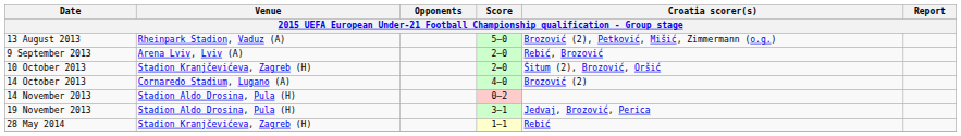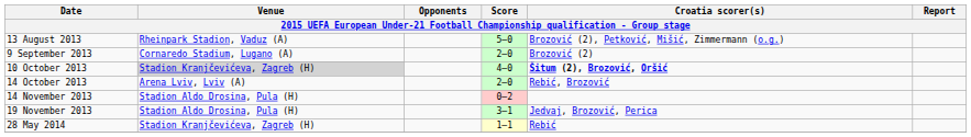 <table class="wikitable" width=85%; style="font-size:95%;">
 <tr>
 <th>Date</th>
 <th>Venue</th>
 <th>Opponents</th>
 <th>Score</th>
 <th>Croatia scorer(s)</th>
 <th>Report</th>
 </tr>
 <tr>
 <th colspan=7><a href='#'>2015 UEFA European Under-21 Football Championship qualification - Group stage</a></th>
 </tr>
 <tr>
 <td>13 August 2013</td>
 <td><a href='#'>Rheinpark Stadion</a>, <a href='#'>Vaduz</a> (A)</td>
 <td></td>
 <td align=center bgcolor=#CCFFCC>5–0</td>
 <td><a href='#'>Brozović</a> (2), <a href='#'>Petković</a>, <a href='#'>Mišić</a>, Zimmermann (<a href='#'>o.g.</a>)</td>
 <td></td>
 </tr>
 <tr>
 <td>9 September 2013</td>
-<td><a href='#'>Arena Lviv</a>, <a href='#'>Lviv</a> (A)</td>
+<td><a href='#'>Cornaredo Stadium</a>, <a href='#'>Lugano</a> (A)</td>
 <td></td>
 <td align=center bgcolor=CCFFCC>2–0</td>
-<td><a href='#'>Rebić</a>, <a href='#'>Brozović</a></td>
+<td><a href='#'>Brozović</a> (2)</td>
 <td></td>
 </tr>
 <tr>
 <td>10 October 2013</td>
-<td><a href='#'>Stadion Kranjčevićeva</a>, <a href='#'>Zagreb</a> (H)</td>
+<td style="background: lightgrey;"><a href='#'>Stadion Kranjčevićeva</a>, <a href='#'>Zagreb</a> (H)</td>
 <td></td>
-<td align=center bgcolor=#CCFFCC>2–0</td>
-<td><a href='#'>Šitum</a> (2), <a href='#'>Brozović</a>, <a href='#'>Oršić</a></td>
+<td align=center bgcolor=#CCFFCC>4–0</td>
+<td><strong><a href='#'>Šitum</a> (2), <a href='#'>Brozović</a>, <a href='#'>Oršić</a></strong></td>
 <td></td>
 </tr>
 <tr>
 <td>14 October 2013</td>
-<td><a href='#'>Cornaredo Stadium</a>, <a href='#'>Lugano</a> (A)</td>
+<td><a href='#'>Arena Lviv</a>, <a href='#'>Lviv</a> (A)</td>
 <td></td>
-<td align=center bgcolor=#CCFFCC>4–0</td>
-<td><a href='#'>Brozović</a> (2)</td>
+<td align=center bgcolor=#CCFFCC>2–0</td>
+<td><a href='#'>Rebić</a>, <a href='#'>Brozović</a></td>
 <td></td>
 </tr>
 <tr>
 <td>14 November 2013</td>
 <td><a href='#'>Stadion Aldo Drosina</a>, <a href='#'>Pula</a> (H)</td>
 <td></td>
 <td align=center bgcolor=#FFCCCC>0–2</td>
 <td></td>
 <td></td>
 </tr>
 <tr>
 <td>19 November 2013</td>
 <td><a href='#'>Stadion Aldo Drosina</a>, <a href='#'>Pula</a> (H)</td>
 <td></td>
 <td align=center bgcolor=#CCFFCC>3–1</td>
 <td><a href='#'>Jedvaj</a>, <a href='#'>Brozović</a>, <a href='#'>Perica</a></td>
 <td></td>
 </tr>
 <tr>
 <td>28 May 2014</td>
 <td><a href='#'>Stadion Kranjčevićeva</a>, <a href='#'>Zagreb</a> (H)</td>
 <td></td>
 <td align=center bgcolor=#FFFFCC>1–1</td>
 <td><a href='#'>Rebić</a></td>
 <td></td>
 </tr>
 <tr>
 </tr>
 </table>
